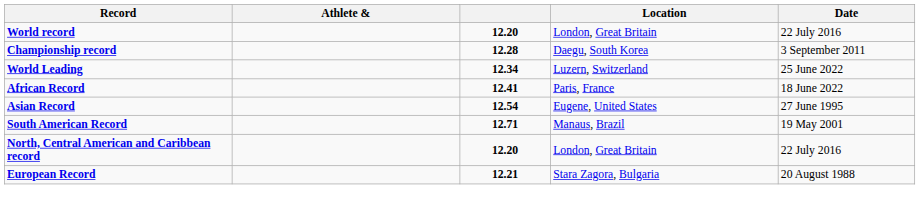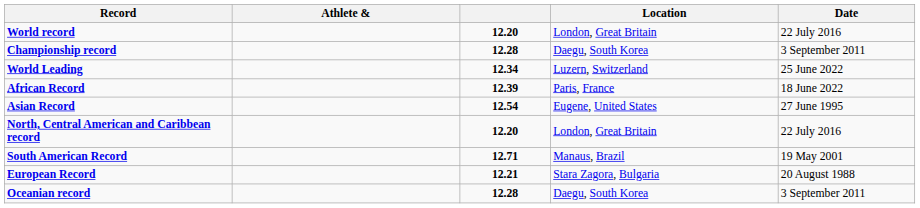 <table class="wikitable">
 <tr>
 <th width=25% align=center>Record</th>
 <th width=25% align=center>Athlete & </th>
 <th width=10% align=center></th>
 <th width=25% align=center>Location</th>
 <th width=15% align=center>Date</th>
 </tr>
 <tr>
 <td><strong><a href='#'>World record</a></strong></td>
 <td></td>
 <td align=center><strong>12.20</strong></td>
 <td><a href='#'>London</a>, <a href='#'>Great Britain</a></td>
 <td>22 July 2016</td>
 </tr>
 <tr>
 <td><strong><a href='#'>Championship record</a></strong></td>
 <td></td>
 <td align=center><strong>12.28</strong></td>
 <td><a href='#'>Daegu</a>, <a href='#'>South Korea</a></td>
 <td>3 September 2011</td>
 </tr>
 <tr>
 <td><strong><a href='#'>World Leading</a></strong></td>
 <td></td>
 <td align=center><strong>12.34</strong></td>
 <td><a href='#'>Luzern</a>, <a href='#'>Switzerland</a></td>
 <td>25 June 2022</td>
 </tr>
 <tr>
 <td><strong><a href='#'>African Record</a></strong></td>
 <td></td>
-<td align=center><strong>12.41</strong></td>
+<td align=center><strong>12.39</strong></td>
 <td><a href='#'>Paris</a>, <a href='#'>France</a></td>
 <td>18 June 2022</td>
 </tr>
 <tr>
 <td><strong><a href='#'>Asian Record</a></strong></td>
 <td></td>
 <td align=center><strong>12.54</strong></td>
 <td><a href='#'>Eugene</a>, <a href='#'>United States</a></td>
 <td>27 June 1995</td>
 </tr>
 <tr>
+<td><strong><a href='#'>North, Central American and Caribbean record</a></strong></td>
+<td></td>
+<td align=center><strong>12.20</strong></td>
+<td><a href='#'>London</a>, <a href='#'>Great Britain</a></td>
+<td>22 July 2016</td>
+</tr>
+<tr>
 <td><strong><a href='#'>South American Record</a></strong></td>
 <td></td>
 <td align=center><strong>12.71</strong></td>
 <td><a href='#'>Manaus</a>, <a href='#'>Brazil</a></td>
 <td>19 May 2001</td>
-</tr>
-<tr>
-<td><strong><a href='#'>North, Central American and Caribbean record</a></strong></td>
-<td></td>
-<td align=center><strong>12.20</strong></td>
-<td><a href='#'>London</a>, <a href='#'>Great Britain</a></td>
-<td>22 July 2016</td>
 </tr>
 <tr>
 <td><strong><a href='#'>European Record</a></strong></td>
 <td></td>
 <td align=center><strong>12.21</strong></td>
 <td><a href='#'>Stara Zagora</a>, <a href='#'>Bulgaria</a></td>
 <td>20 August 1988</td>
 </tr>
+<tr>
+<td><strong><a href='#'>Oceanian record</a></strong></td>
+<td></td>
+<td align=center><strong>12.28</strong></td>
+<td><a href='#'>Daegu</a>, <a href='#'>South Korea</a></td>
+<td>3 September 2011</td>
+</tr>
 </table>
